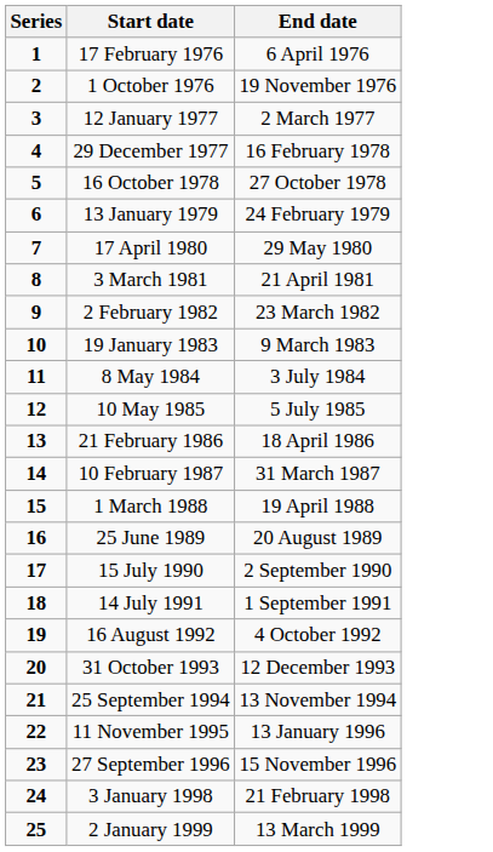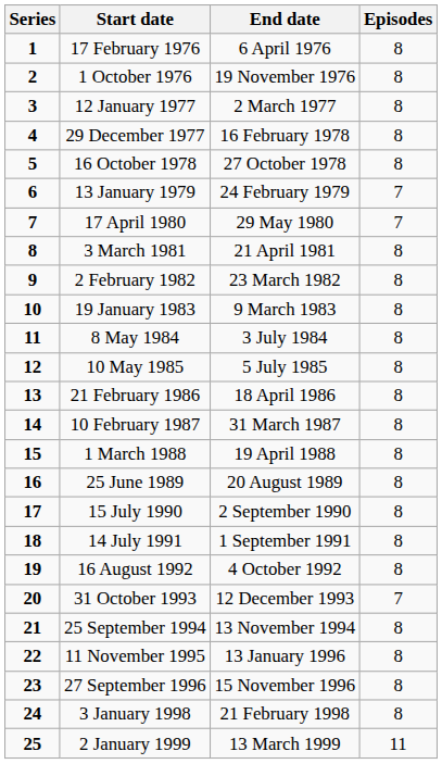 <table class="wikitable" style="text-align:center;">
 <tr>
 <th>Series</th>
 <th>Start date</th>
 <th>End date</th>
+<th>Episodes</th>
 </tr>
 <tr>
 <td><strong>1</strong></td>
 <td>17 February 1976</td>
 <td>6 April 1976</td>
+<td>8</td>
 </tr>
 <tr>
 <td><strong>2</strong></td>
 <td>1 October 1976</td>
 <td>19 November 1976</td>
+<td>8</td>
 </tr>
 <tr>
 <td><strong>3</strong></td>
 <td>12 January 1977</td>
 <td>2 March 1977</td>
+<td>8</td>
 </tr>
 <tr>
 <td><strong>4</strong></td>
 <td>29 December 1977</td>
 <td>16 February 1978</td>
+<td>8</td>
 </tr>
 <tr>
 <td><strong>5</strong></td>
 <td>16 October 1978</td>
 <td>27 October 1978</td>
+<td>8</td>
 </tr>
 <tr>
 <td><strong>6</strong></td>
 <td>13 January 1979</td>
 <td>24 February 1979</td>
+<td>7</td>
 </tr>
 <tr>
 <td><strong>7</strong></td>
 <td>17 April 1980</td>
 <td>29 May 1980</td>
+<td>7</td>
 </tr>
 <tr>
 <td><strong>8</strong></td>
 <td>3 March 1981</td>
 <td>21 April 1981</td>
+<td>8</td>
 </tr>
 <tr>
 <td><strong>9</strong></td>
 <td>2 February 1982</td>
 <td>23 March 1982</td>
+<td>8</td>
 </tr>
 <tr>
 <td><strong>10</strong></td>
 <td>19 January 1983</td>
 <td>9 March 1983</td>
+<td>8</td>
 </tr>
 <tr>
 <td><strong>11</strong></td>
 <td>8 May 1984</td>
 <td>3 July 1984</td>
+<td>8</td>
 </tr>
 <tr>
 <td><strong>12</strong></td>
 <td>10 May 1985</td>
 <td>5 July 1985</td>
+<td>8</td>
 </tr>
 <tr>
 <td><strong>13</strong></td>
 <td>21 February 1986</td>
 <td>18 April 1986</td>
+<td>8</td>
 </tr>
 <tr>
 <td><strong>14</strong></td>
 <td>10 February 1987</td>
 <td>31 March 1987</td>
+<td>8</td>
 </tr>
 <tr>
 <td><strong>15</strong></td>
 <td>1 March 1988</td>
 <td>19 April 1988</td>
+<td>8</td>
 </tr>
 <tr>
 <td><strong>16</strong></td>
 <td>25 June 1989</td>
 <td>20 August 1989</td>
+<td>8</td>
 </tr>
 <tr>
 <td><strong>17</strong></td>
 <td>15 July 1990</td>
 <td>2 September 1990</td>
+<td>8</td>
 </tr>
 <tr>
 <td><strong>18</strong></td>
 <td>14 July 1991</td>
 <td>1 September 1991</td>
+<td>8</td>
 </tr>
 <tr>
 <td><strong>19</strong></td>
 <td>16 August 1992</td>
 <td>4 October 1992</td>
+<td>8</td>
 </tr>
 <tr>
 <td><strong>20</strong></td>
 <td>31 October 1993</td>
 <td>12 December 1993</td>
+<td>7</td>
 </tr>
 <tr>
 <td><strong>21</strong></td>
 <td>25 September 1994</td>
 <td>13 November 1994</td>
+<td>8</td>
 </tr>
 <tr>
 <td><strong>22</strong></td>
 <td>11 November 1995</td>
 <td>13 January 1996</td>
+<td>8</td>
 </tr>
 <tr>
 <td><strong>23</strong></td>
 <td>27 September 1996</td>
 <td>15 November 1996</td>
+<td>8</td>
 </tr>
 <tr>
 <td><strong>24</strong></td>
 <td>3 January 1998</td>
 <td>21 February 1998</td>
+<td>8</td>
 </tr>
 <tr>
 <td><strong>25</strong></td>
 <td>2 January 1999</td>
 <td>13 March 1999</td>
+<td>11</td>
 </tr>
 </table>
